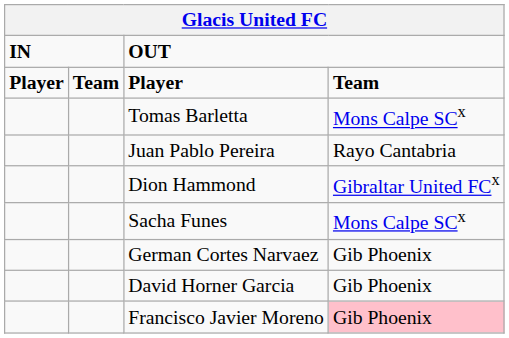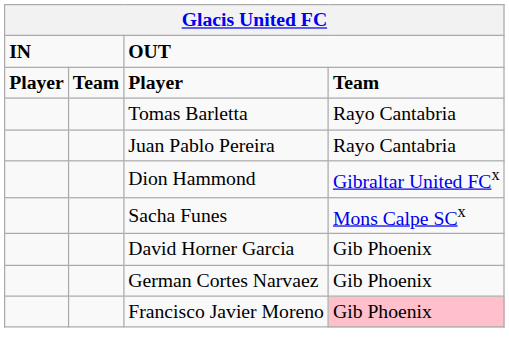 <table class="wikitable">
 <tr>
 <th colspan="4"><a href='#'>Glacis United FC</a></th>
 </tr>
 <tr>
 <td colspan="2"><strong>IN</strong></td>
 <td colspan="2"><strong>OUT</strong></td>
 </tr>
 <tr>
 <td><strong>Player</strong></td>
 <td><strong>Team</strong></td>
 <td><strong>Player</strong></td>
 <td><strong>Team</strong></td>
 </tr>
 <tr>
 <td></td>
 <td></td>
 <td>Tomas Barletta</td>
-<td><a href='#'>Mons Calpe SC</a><sup>x</sup></td>
+<td>Rayo Cantabria</td>
 </tr>
 <tr>
 <td></td>
 <td></td>
 <td>Juan Pablo Pereira</td>
 <td>Rayo Cantabria</td>
 </tr>
 <tr>
 <td></td>
 <td></td>
 <td>Dion Hammond</td>
 <td><a href='#'>Gibraltar United FC</a><sup>x</sup></td>
 </tr>
 <tr>
 <td></td>
 <td></td>
 <td>Sacha Funes</td>
 <td><a href='#'>Mons Calpe SC</a><sup>x</sup></td>
 </tr>
 <tr>
 <td></td>
 <td></td>
-<td>German Cortes Narvaez</td>
+<td>David Horner Garcia</td>
 <td>Gib Phoenix</td>
 </tr>
 <tr>
 <td></td>
 <td></td>
-<td>David Horner Garcia</td>
+<td>German Cortes Narvaez</td>
 <td>Gib Phoenix</td>
 </tr>
 <tr>
 <td></td>
 <td></td>
 <td>Francisco Javier Moreno</td>
 <td style="background: pink;">Gib Phoenix</td>
 </tr>
 </table>
